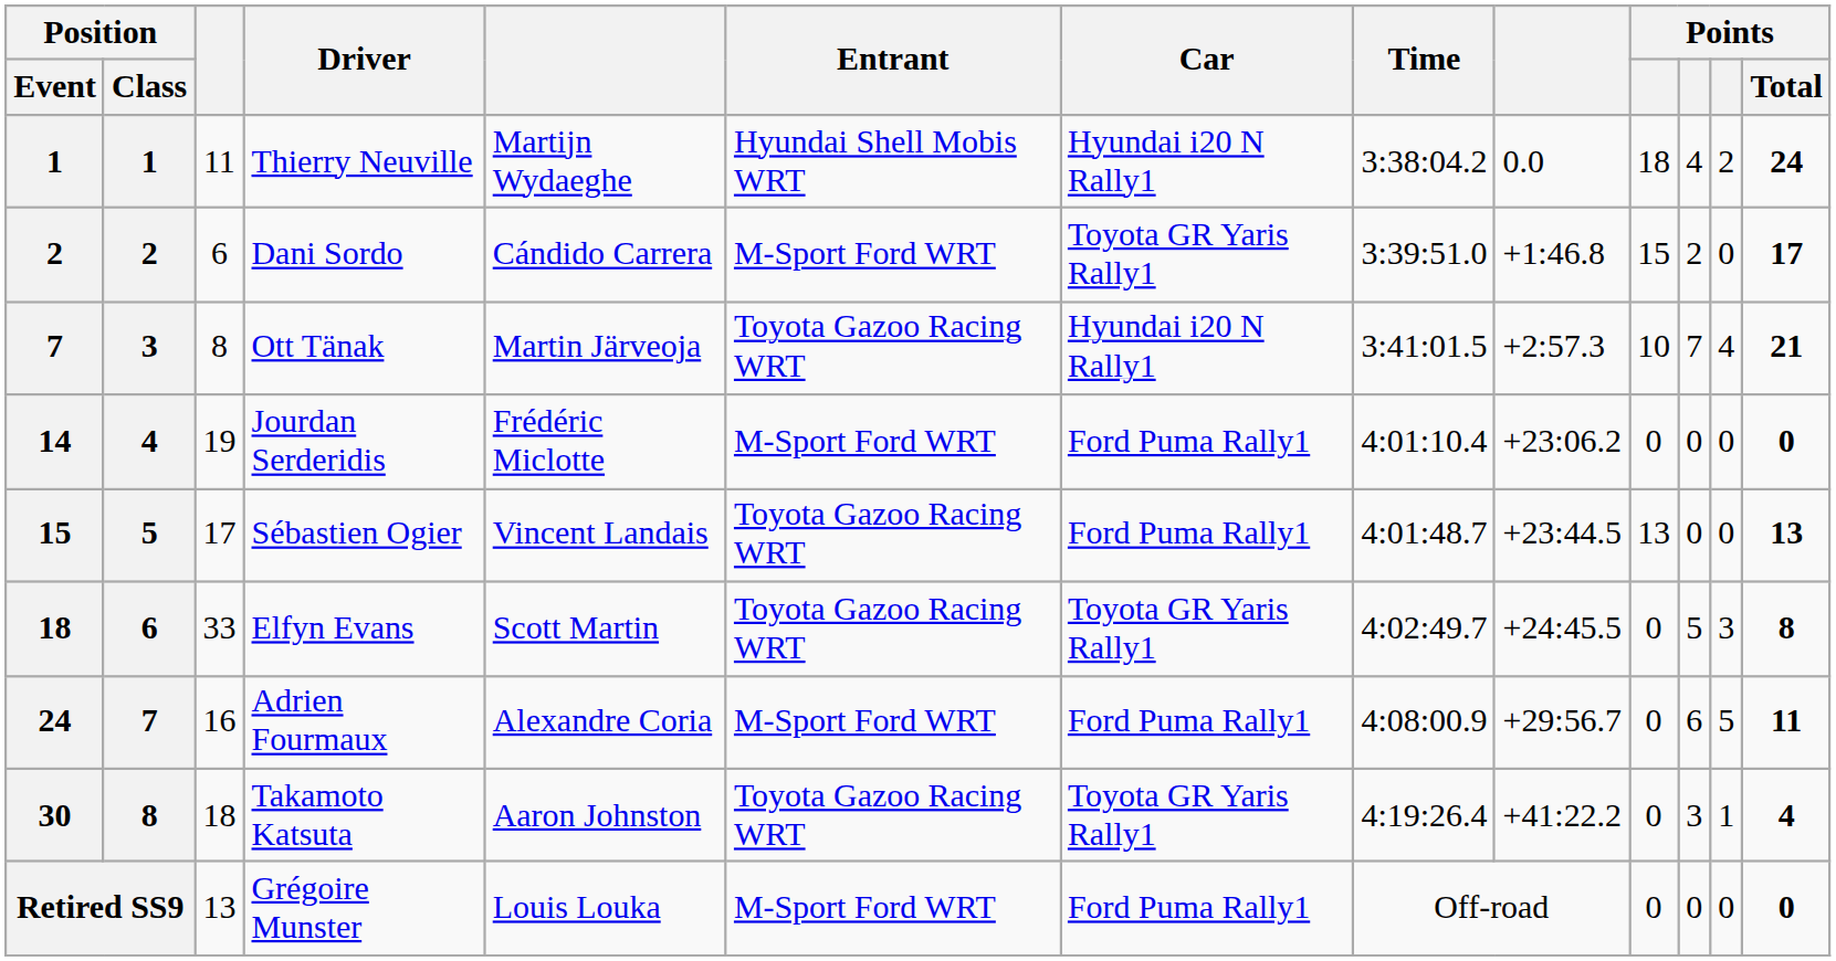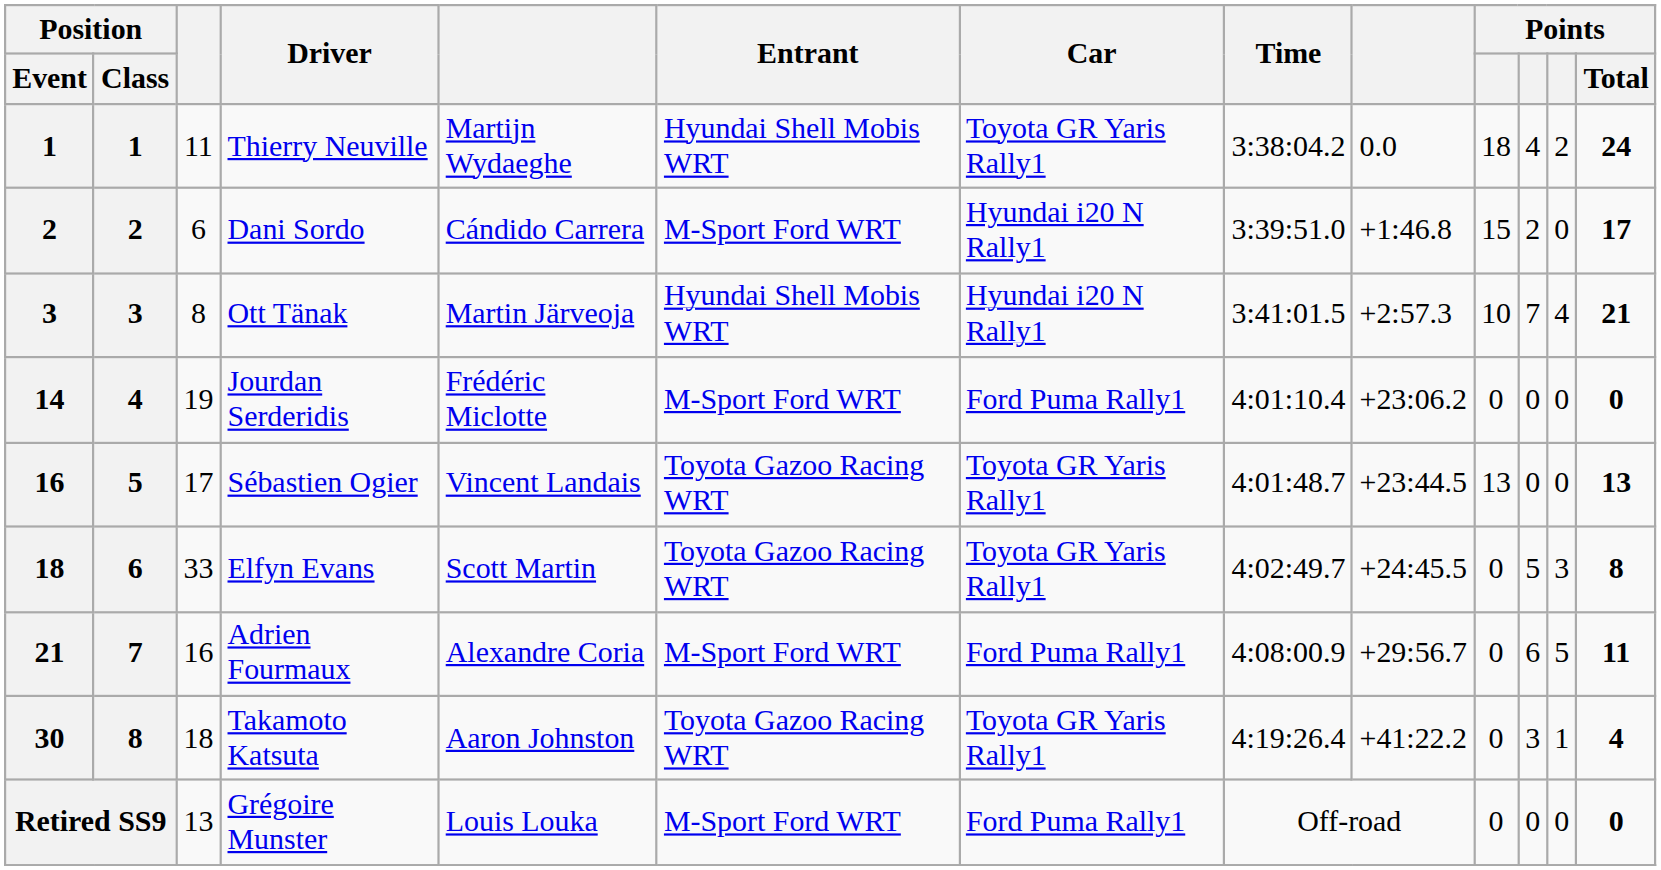 <table class="wikitable" width=85% style="font-size:85%">
 <tr>
 <th colspan="2">Position</th>
 <th rowspan="2"></th>
 <th rowspan="2">Driver</th>
 <th rowspan="2"></th>
 <th rowspan="2">Entrant</th>
 <th rowspan="2">Car</th>
 <th rowspan="2">Time</th>
 <th rowspan="2"></th>
 <th colspan="4">Points</th>
 </tr>
 <tr>
 <th>Event</th>
 <th>Class</th>
 <th></th>
 <th></th>
 <th><a href='#'></a></th>
 <th>Total</th>
 </tr>
 <tr>
 <th>1</th>
 <th>1</th>
 <td align="center">11</td>
 <td><a href='#'>Thierry Neuville</a></td>
 <td><a href='#'>Martijn Wydaeghe</a></td>
 <td><a href='#'>Hyundai Shell Mobis WRT</a></td>
-<td><a href='#'>Hyundai i20 N Rally1</a></td>
+<td><a href='#'>Toyota GR Yaris Rally1</a></td>
 <td>3:38:04.2</td>
 <td>0.0</td>
 <td align="center">18</td>
 <td align="center">4</td>
 <td align="center">2</td>
 <td align="center"><strong>24</strong></td>
 </tr>
 <tr>
 <th>2</th>
 <th>2</th>
 <td align="center">6</td>
 <td><a href='#'>Dani Sordo</a></td>
 <td><a href='#'>Cándido Carrera</a></td>
 <td><a href='#'>M-Sport Ford WRT</a></td>
-<td><a href='#'>Toyota GR Yaris Rally1</a></td>
+<td><a href='#'>Hyundai i20 N Rally1</a></td>
 <td>3:39:51.0</td>
 <td>+1:46.8</td>
 <td align="center">15</td>
 <td align="center">2</td>
 <td align="center">0</td>
 <td align="center"><strong>17</strong></td>
 </tr>
 <tr>
-<th>7</th>
+<th>3</th>
 <th>3</th>
 <td align="center">8</td>
 <td><a href='#'>Ott Tänak</a></td>
 <td><a href='#'>Martin Järveoja</a></td>
-<td><a href='#'>Toyota Gazoo Racing WRT</a></td>
+<td><a href='#'>Hyundai Shell Mobis WRT</a></td>
 <td><a href='#'>Hyundai i20 N Rally1</a></td>
 <td>3:41:01.5</td>
 <td>+2:57.3</td>
 <td align="center">10</td>
 <td align="center">7</td>
 <td align="center">4</td>
 <td align="center"><strong>21</strong></td>
 </tr>
 <tr>
 <th>14</th>
 <th>4</th>
 <td align="center">19</td>
 <td><a href='#'>Jourdan Serderidis</a></td>
 <td><a href='#'>Frédéric Miclotte</a></td>
 <td><a href='#'>M-Sport Ford WRT</a></td>
 <td><a href='#'>Ford Puma Rally1</a></td>
 <td>4:01:10.4</td>
 <td>+23:06.2</td>
 <td align="center">0</td>
 <td align="center">0</td>
 <td align="center">0</td>
 <td align="center"><strong>0</strong></td>
 </tr>
 <tr>
-<th>15</th>
+<th>16</th>
 <th>5</th>
 <td align="center">17</td>
 <td><a href='#'>Sébastien Ogier</a></td>
 <td><a href='#'>Vincent Landais</a></td>
 <td><a href='#'>Toyota Gazoo Racing WRT</a></td>
-<td><a href='#'>Ford Puma Rally1</a></td>
+<td><a href='#'>Toyota GR Yaris Rally1</a></td>
 <td>4:01:48.7</td>
 <td>+23:44.5</td>
 <td align="center">13</td>
 <td align="center">0</td>
 <td align="center">0</td>
 <td align="center"><strong>13</strong></td>
 </tr>
 <tr>
 <th>18</th>
 <th>6</th>
 <td align="center">33</td>
 <td><a href='#'>Elfyn Evans</a></td>
 <td><a href='#'>Scott Martin</a></td>
 <td><a href='#'>Toyota Gazoo Racing WRT</a></td>
 <td><a href='#'>Toyota GR Yaris Rally1</a></td>
 <td>4:02:49.7</td>
 <td>+24:45.5</td>
 <td align="center">0</td>
 <td align="center">5</td>
 <td align="center">3</td>
 <td align="center"><strong>8</strong></td>
 </tr>
 <tr>
-<th>24</th>
+<th>21</th>
 <th>7</th>
 <td align="center">16</td>
 <td><a href='#'>Adrien Fourmaux</a></td>
 <td><a href='#'>Alexandre Coria</a></td>
 <td><a href='#'>M-Sport Ford WRT</a></td>
 <td><a href='#'>Ford Puma Rally1</a></td>
 <td>4:08:00.9</td>
 <td>+29:56.7</td>
 <td align="center">0</td>
 <td align="center">6</td>
 <td align="center">5</td>
 <td align="center"><strong>11</strong></td>
 </tr>
 <tr>
 <th>30</th>
 <th>8</th>
 <td align="center">18</td>
 <td><a href='#'>Takamoto Katsuta</a></td>
 <td><a href='#'>Aaron Johnston</a></td>
 <td><a href='#'>Toyota Gazoo Racing WRT</a></td>
 <td><a href='#'>Toyota GR Yaris Rally1</a></td>
 <td>4:19:26.4</td>
 <td>+41:22.2</td>
 <td align="center">0</td>
 <td align="center">3</td>
 <td align="center">1</td>
 <td align="center"><strong>4</strong></td>
 </tr>
 <tr>
 <th colspan="2">Retired SS9</th>
 <td align="center">13</td>
 <td><a href='#'>Grégoire Munster</a></td>
 <td><a href='#'>Louis Louka</a></td>
 <td><a href='#'>M-Sport Ford WRT</a></td>
 <td><a href='#'>Ford Puma Rally1</a></td>
 <td align="center" colspan="2">Off-road</td>
 <td align="center">0</td>
 <td align="center">0</td>
 <td align="center">0</td>
 <td align="center"><strong>0</strong></td>
 </tr>
 <tr>
 </tr>
 </table>
